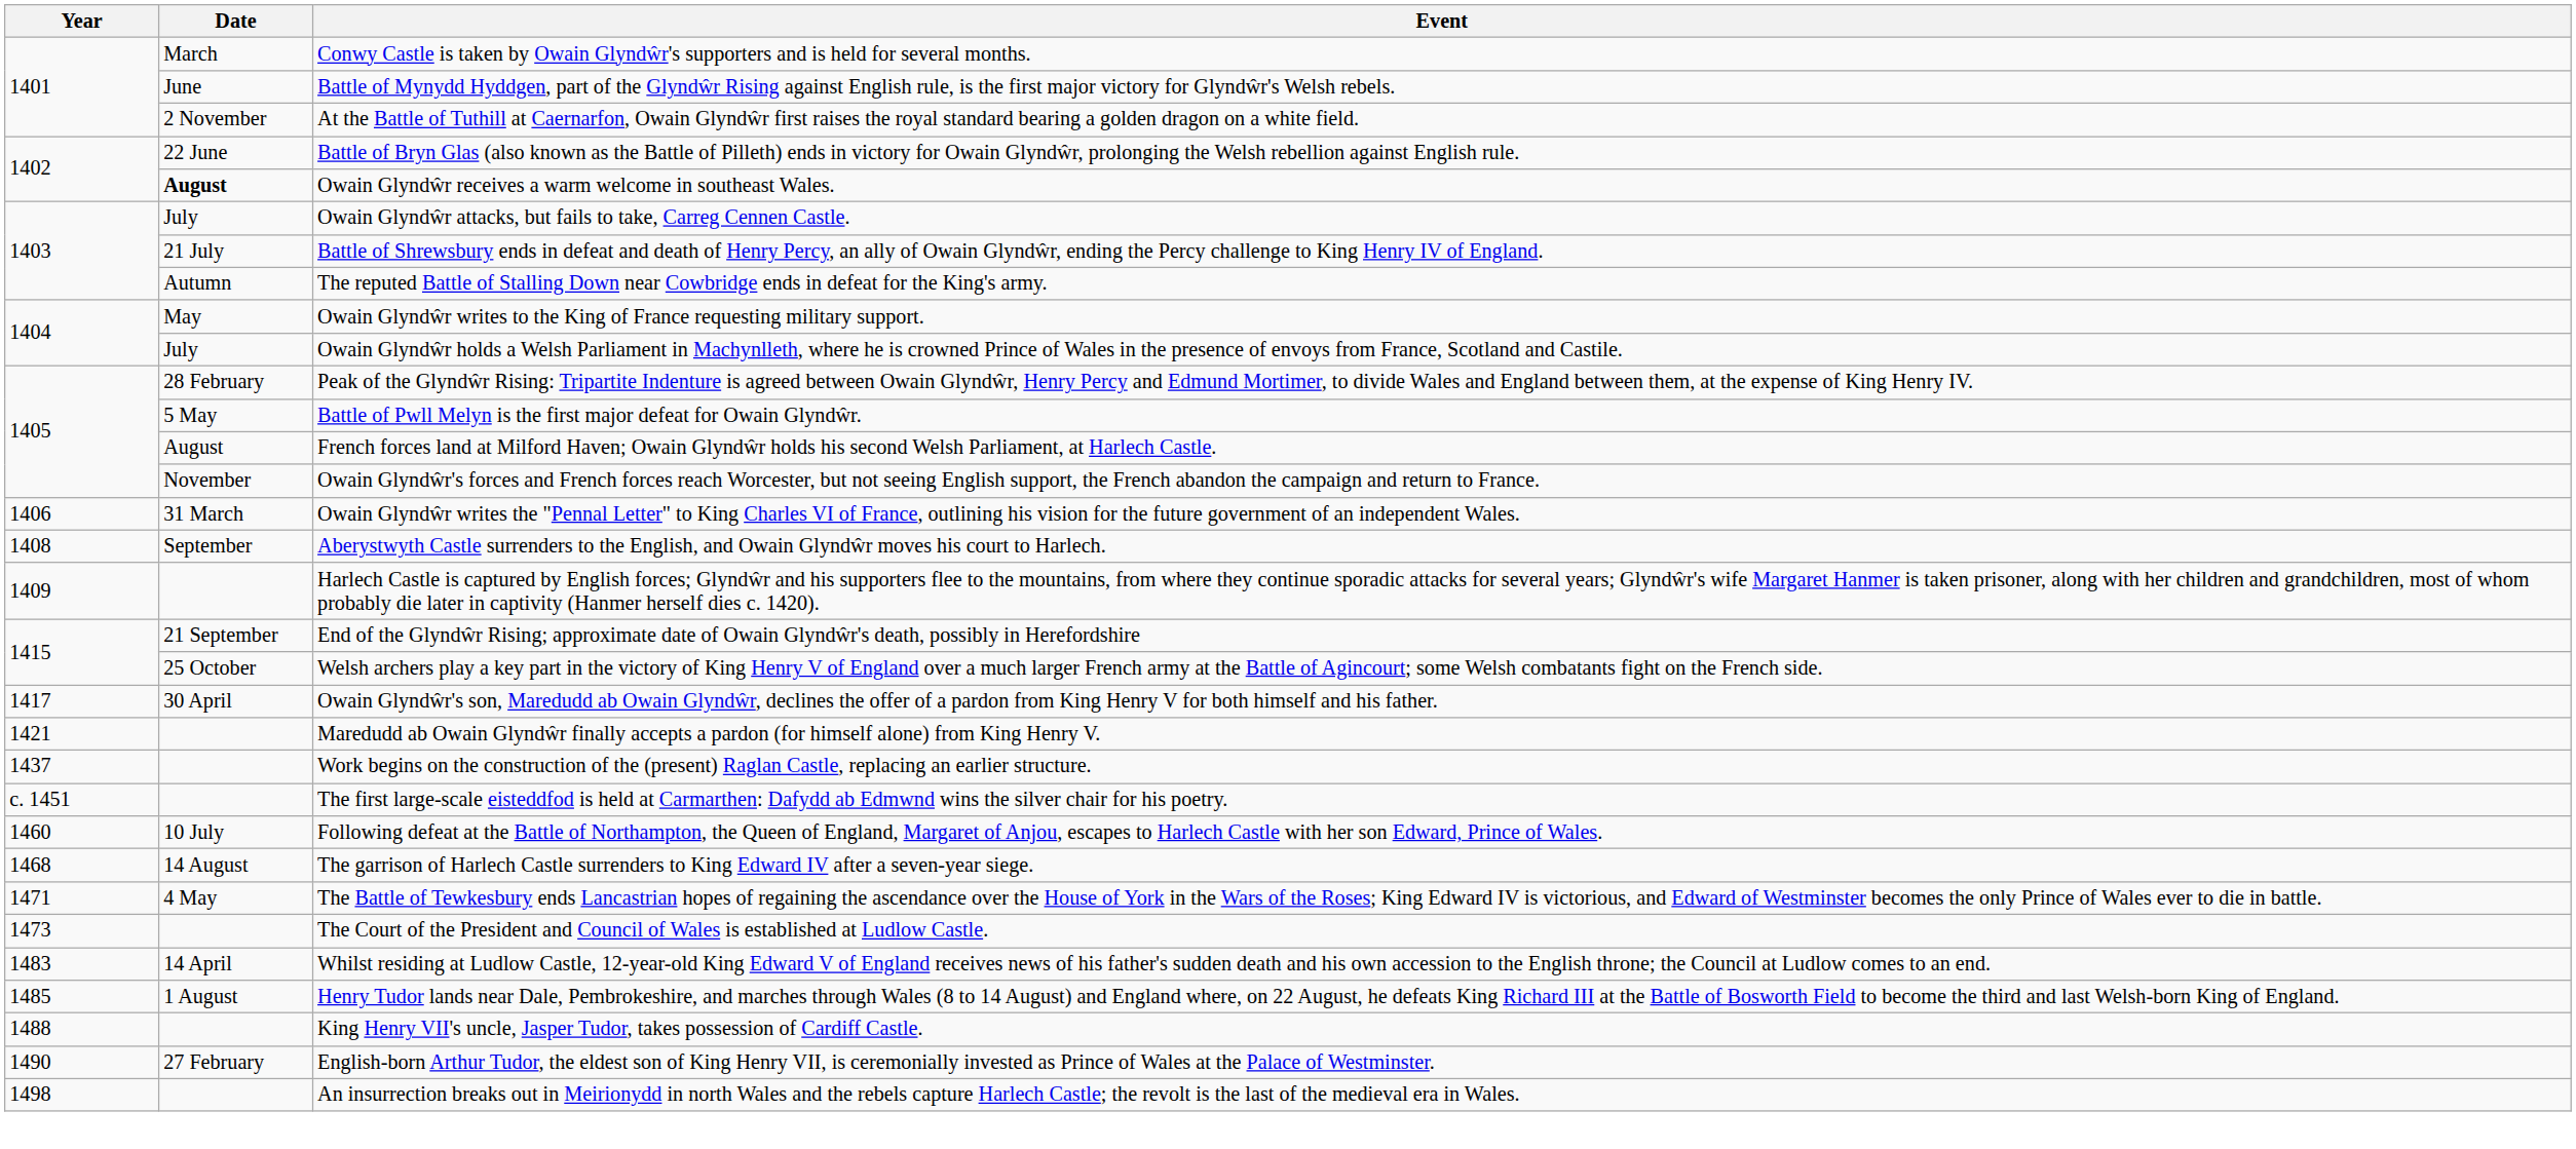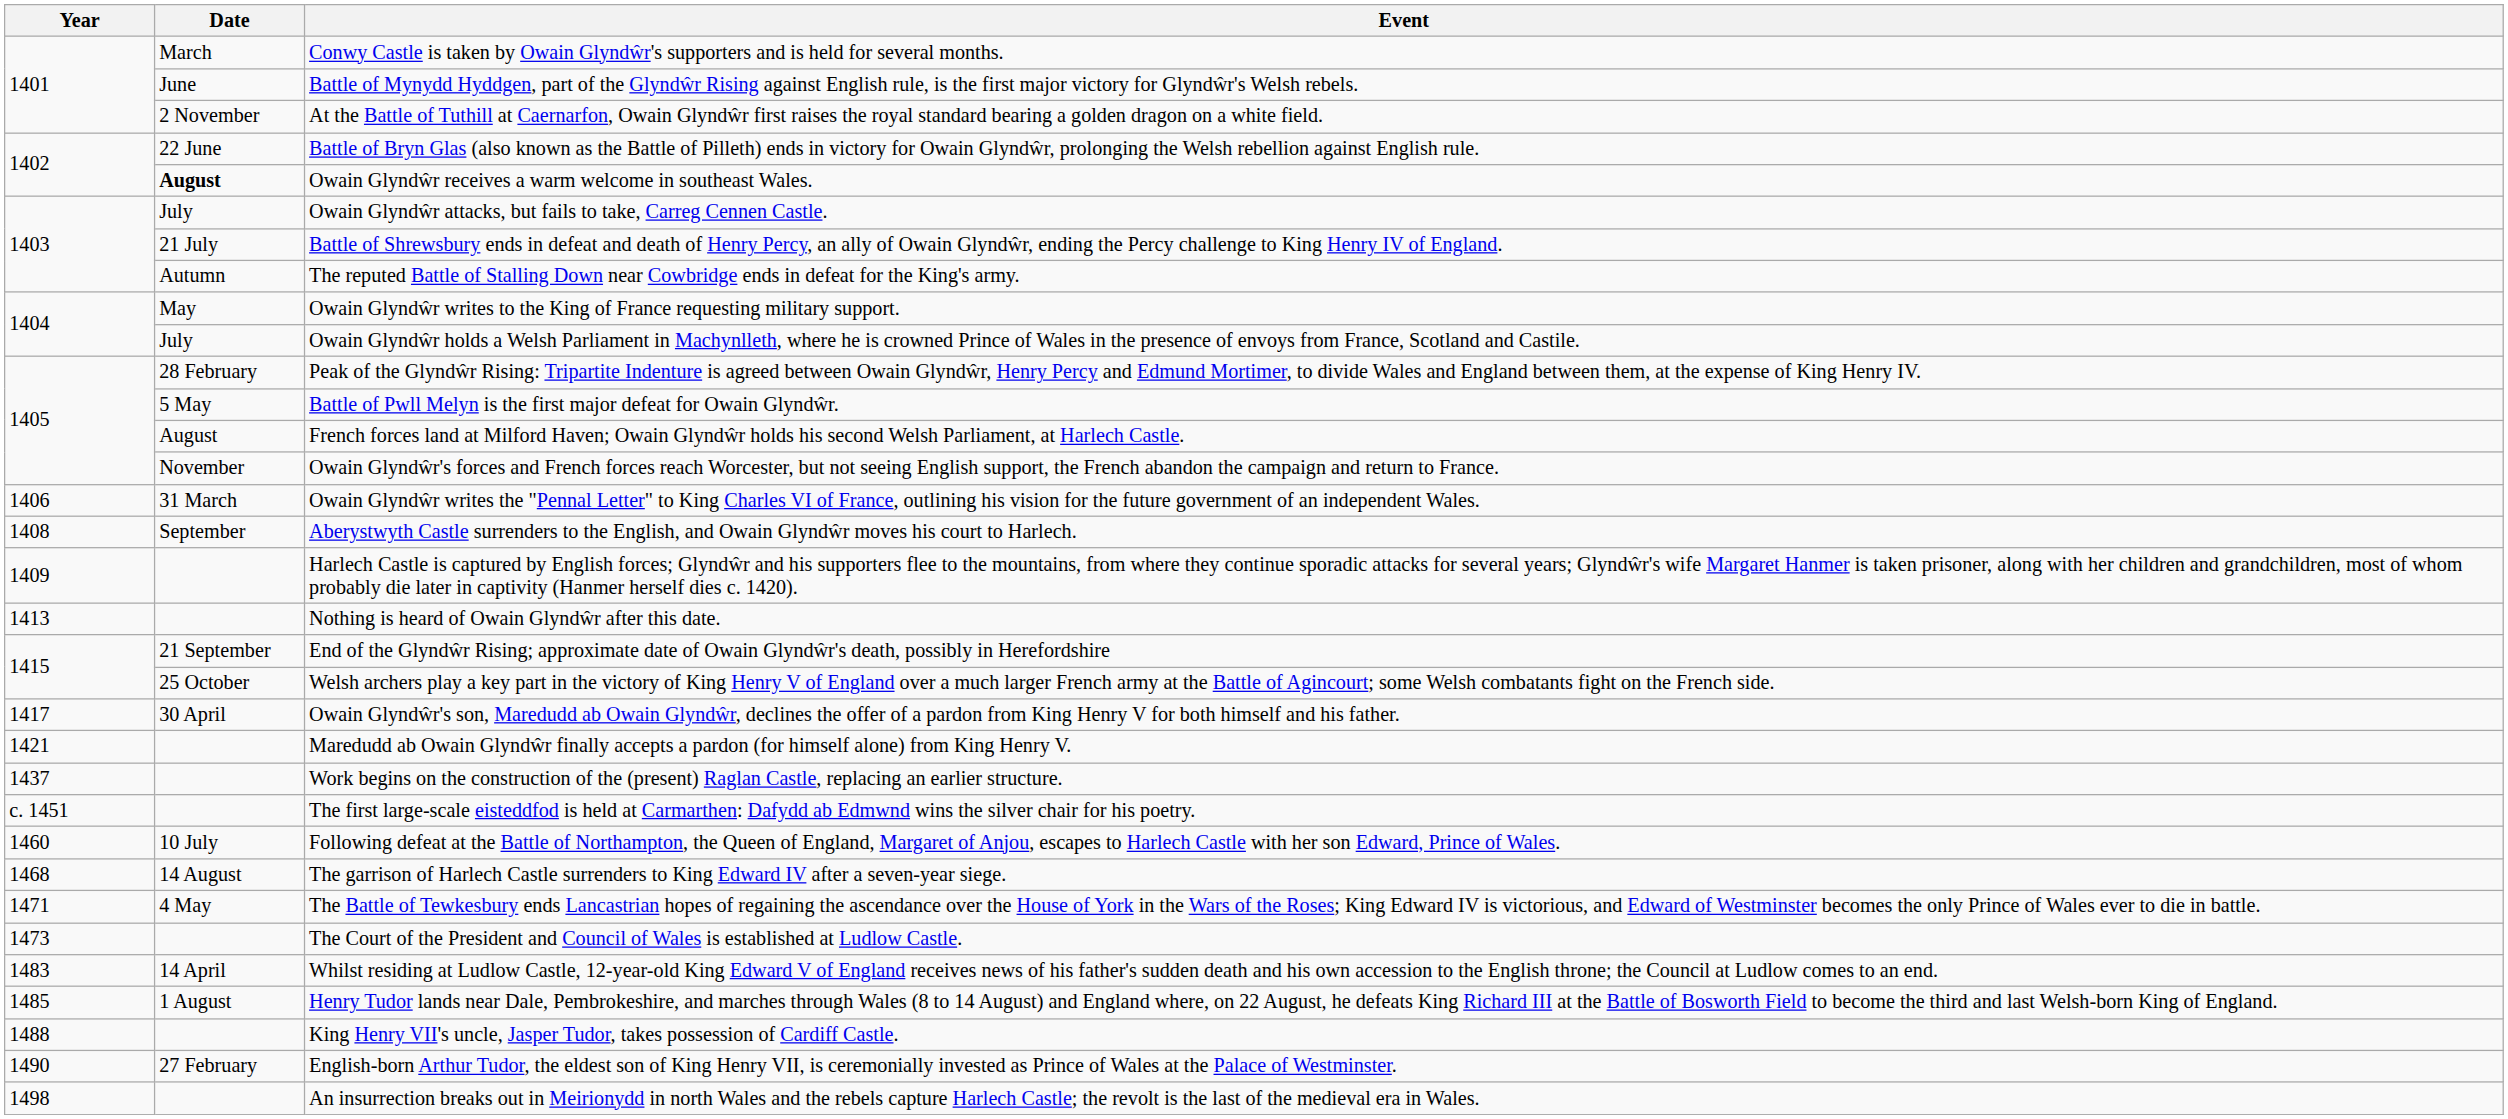 <table class="wikitable" width="100%">
 <tr>
 <th style="width:6%">Year</th>
 <th style="width:6%">Date</th>
 <th>Event</th>
 </tr>
 <tr>
 <td rowspan=3>1401</td>
 <td>March</td>
 <td><a href='#'>Conwy Castle</a> is taken by <a href='#'>Owain Glyndŵr</a>'s supporters and is held for several months.</td>
 </tr>
 <tr>
 <td>June</td>
 <td><a href='#'>Battle of Mynydd Hyddgen</a>, part of the <a href='#'>Glyndŵr Rising</a> against English rule, is the first major victory for Glyndŵr's Welsh rebels.</td>
 </tr>
 <tr>
 <td>2 November</td>
 <td>At the <a href='#'>Battle of Tuthill</a> at <a href='#'>Caernarfon</a>, Owain Glyndŵr first raises the royal standard bearing a golden dragon on a white field.</td>
 </tr>
 <tr>
 <td rowspan=2>1402</td>
 <td>22 June</td>
 <td><a href='#'>Battle of Bryn Glas</a> (also known as the Battle of Pilleth) ends in victory for Owain Glyndŵr, prolonging the Welsh rebellion against English rule.</td>
 </tr>
 <tr>
 <td><strong>August</strong></td>
 <td>Owain Glyndŵr receives a warm welcome in southeast Wales.</td>
 </tr>
 <tr>
 <td rowspan=3>1403</td>
 <td>July</td>
 <td>Owain Glyndŵr attacks, but fails to take, <a href='#'>Carreg Cennen Castle</a>.</td>
 </tr>
 <tr>
 <td>21 July</td>
 <td><a href='#'>Battle of Shrewsbury</a> ends in defeat and death of <a href='#'>Henry Percy</a>, an ally of Owain Glyndŵr, ending the Percy challenge to King <a href='#'>Henry IV of England</a>.</td>
 </tr>
 <tr>
 <td>Autumn</td>
 <td>The reputed <a href='#'>Battle of Stalling Down</a> near <a href='#'>Cowbridge</a> ends in defeat for the King's army.</td>
 </tr>
 <tr>
 <td rowspan=2>1404</td>
 <td>May</td>
 <td>Owain Glyndŵr writes to the King of France requesting military support.</td>
 </tr>
 <tr>
 <td>July</td>
 <td>Owain Glyndŵr holds a Welsh Parliament in <a href='#'>Machynlleth</a>, where he is crowned Prince of Wales in the presence of envoys from France, Scotland and Castile.</td>
 </tr>
 <tr>
 <td rowspan=4>1405</td>
 <td>28 February</td>
 <td>Peak of the Glyndŵr Rising: <a href='#'>Tripartite Indenture</a> is agreed between Owain Glyndŵr, <a href='#'>Henry Percy</a> and <a href='#'>Edmund Mortimer</a>, to divide Wales and England between them, at the expense of King Henry IV.</td>
 </tr>
 <tr>
 <td>5 May</td>
 <td><a href='#'>Battle of Pwll Melyn</a> is the first major defeat for Owain Glyndŵr.</td>
 </tr>
 <tr>
 <td>August</td>
 <td>French forces land at Milford Haven; Owain Glyndŵr holds his second Welsh Parliament, at <a href='#'>Harlech Castle</a>.</td>
 </tr>
 <tr>
 <td>November</td>
 <td>Owain Glyndŵr's forces and French forces reach Worcester, but not seeing English support, the French abandon the campaign and return to France.</td>
 </tr>
 <tr>
 <td>1406</td>
 <td>31 March</td>
 <td>Owain Glyndŵr writes the "<a href='#'>Pennal Letter</a>" to King <a href='#'>Charles VI of France</a>, outlining his vision for the future government of an independent Wales.</td>
 </tr>
 <tr>
 <td>1408</td>
 <td>September</td>
 <td><a href='#'>Aberystwyth Castle</a> surrenders to the English, and Owain Glyndŵr moves his court to Harlech.</td>
 </tr>
 <tr>
 <td>1409</td>
 <td></td>
 <td>Harlech Castle is captured by English forces; Glyndŵr and his supporters flee to the mountains, from where they continue sporadic attacks for several years; Glyndŵr's wife <a href='#'>Margaret Hanmer</a> is taken prisoner, along with her children and grandchildren, most of whom probably die later in captivity (Hanmer herself dies c. 1420).</td>
 </tr>
 <tr>
+<td>1413</td>
+<td></td>
+<td>Nothing is heard of Owain Glyndŵr after this date.</td>
+</tr>
+<tr>
 <td rowspan=2>1415</td>
 <td>21 September</td>
 <td>End of the Glyndŵr Rising; approximate date of Owain Glyndŵr's death, possibly in Herefordshire</td>
 </tr>
 <tr>
 <td>25 October</td>
 <td>Welsh archers play a key part in the victory of King <a href='#'>Henry V of England</a> over a much larger French army at the <a href='#'>Battle of Agincourt</a>; some Welsh combatants fight on the French side.</td>
 </tr>
 <tr>
 <td>1417</td>
 <td>30 April</td>
 <td>Owain Glyndŵr's son, <a href='#'>Maredudd ab Owain Glyndŵr</a>, declines the offer of a pardon from King Henry V for both himself and his father.</td>
 </tr>
 <tr>
 <td>1421</td>
 <td></td>
 <td>Maredudd ab Owain Glyndŵr finally accepts a pardon (for himself alone) from King Henry V.</td>
 </tr>
 <tr>
 <td>1437</td>
 <td></td>
 <td>Work begins on the construction of the (present) <a href='#'>Raglan Castle</a>, replacing an earlier structure.</td>
 </tr>
 <tr>
 <td>c. 1451</td>
 <td></td>
 <td>The first large-scale <a href='#'>eisteddfod</a> is held at <a href='#'>Carmarthen</a>: <a href='#'>Dafydd ab Edmwnd</a> wins the silver chair for his poetry.</td>
 </tr>
 <tr>
 <td>1460</td>
 <td>10 July</td>
 <td>Following defeat at the <a href='#'>Battle of Northampton</a>, the Queen of England, <a href='#'>Margaret of Anjou</a>, escapes to <a href='#'>Harlech Castle</a> with her son <a href='#'>Edward, Prince of Wales</a>.</td>
 </tr>
 <tr>
 <td>1468</td>
 <td>14 August</td>
 <td>The garrison of Harlech Castle surrenders to King <a href='#'>Edward IV</a> after a seven-year siege.</td>
 </tr>
 <tr>
 <td>1471</td>
 <td>4 May</td>
 <td>The <a href='#'>Battle of Tewkesbury</a> ends <a href='#'>Lancastrian</a> hopes of regaining the ascendance over the <a href='#'>House of York</a> in the <a href='#'>Wars of the Roses</a>; King Edward IV is victorious, and <a href='#'>Edward of Westminster</a> becomes the only Prince of Wales ever to die in battle.</td>
 </tr>
 <tr>
 <td>1473</td>
 <td></td>
 <td>The Court of the President and <a href='#'>Council of Wales</a> is established at <a href='#'>Ludlow Castle</a>.</td>
 </tr>
 <tr>
 <td>1483</td>
 <td>14 April</td>
 <td>Whilst residing at Ludlow Castle, 12-year-old King <a href='#'>Edward V of England</a> receives news of his father's sudden death and his own accession to the English throne; the Council at Ludlow comes to an end.</td>
 </tr>
 <tr>
 <td>1485</td>
 <td>1 August</td>
 <td><a href='#'>Henry Tudor</a> lands near Dale, Pembrokeshire, and marches through Wales (8 to 14 August) and England where, on 22 August, he defeats King <a href='#'>Richard III</a> at the <a href='#'>Battle of Bosworth Field</a> to become the third and last Welsh-born King of England.</td>
 </tr>
 <tr>
 <td>1488</td>
 <td></td>
 <td>King <a href='#'>Henry VII</a>'s uncle, <a href='#'>Jasper Tudor</a>, takes possession of <a href='#'>Cardiff Castle</a>.</td>
 </tr>
 <tr>
 <td>1490</td>
 <td>27 February</td>
 <td>English-born <a href='#'>Arthur Tudor</a>, the eldest son of King Henry VII, is ceremonially invested as Prince of Wales at the <a href='#'>Palace of Westminster</a>.</td>
 </tr>
 <tr>
 <td>1498</td>
 <td></td>
 <td>An insurrection breaks out in <a href='#'>Meirionydd</a> in north Wales and the rebels capture <a href='#'>Harlech Castle</a>; the revolt is the last of the medieval era in Wales.</td>
 </tr>
 </table>
